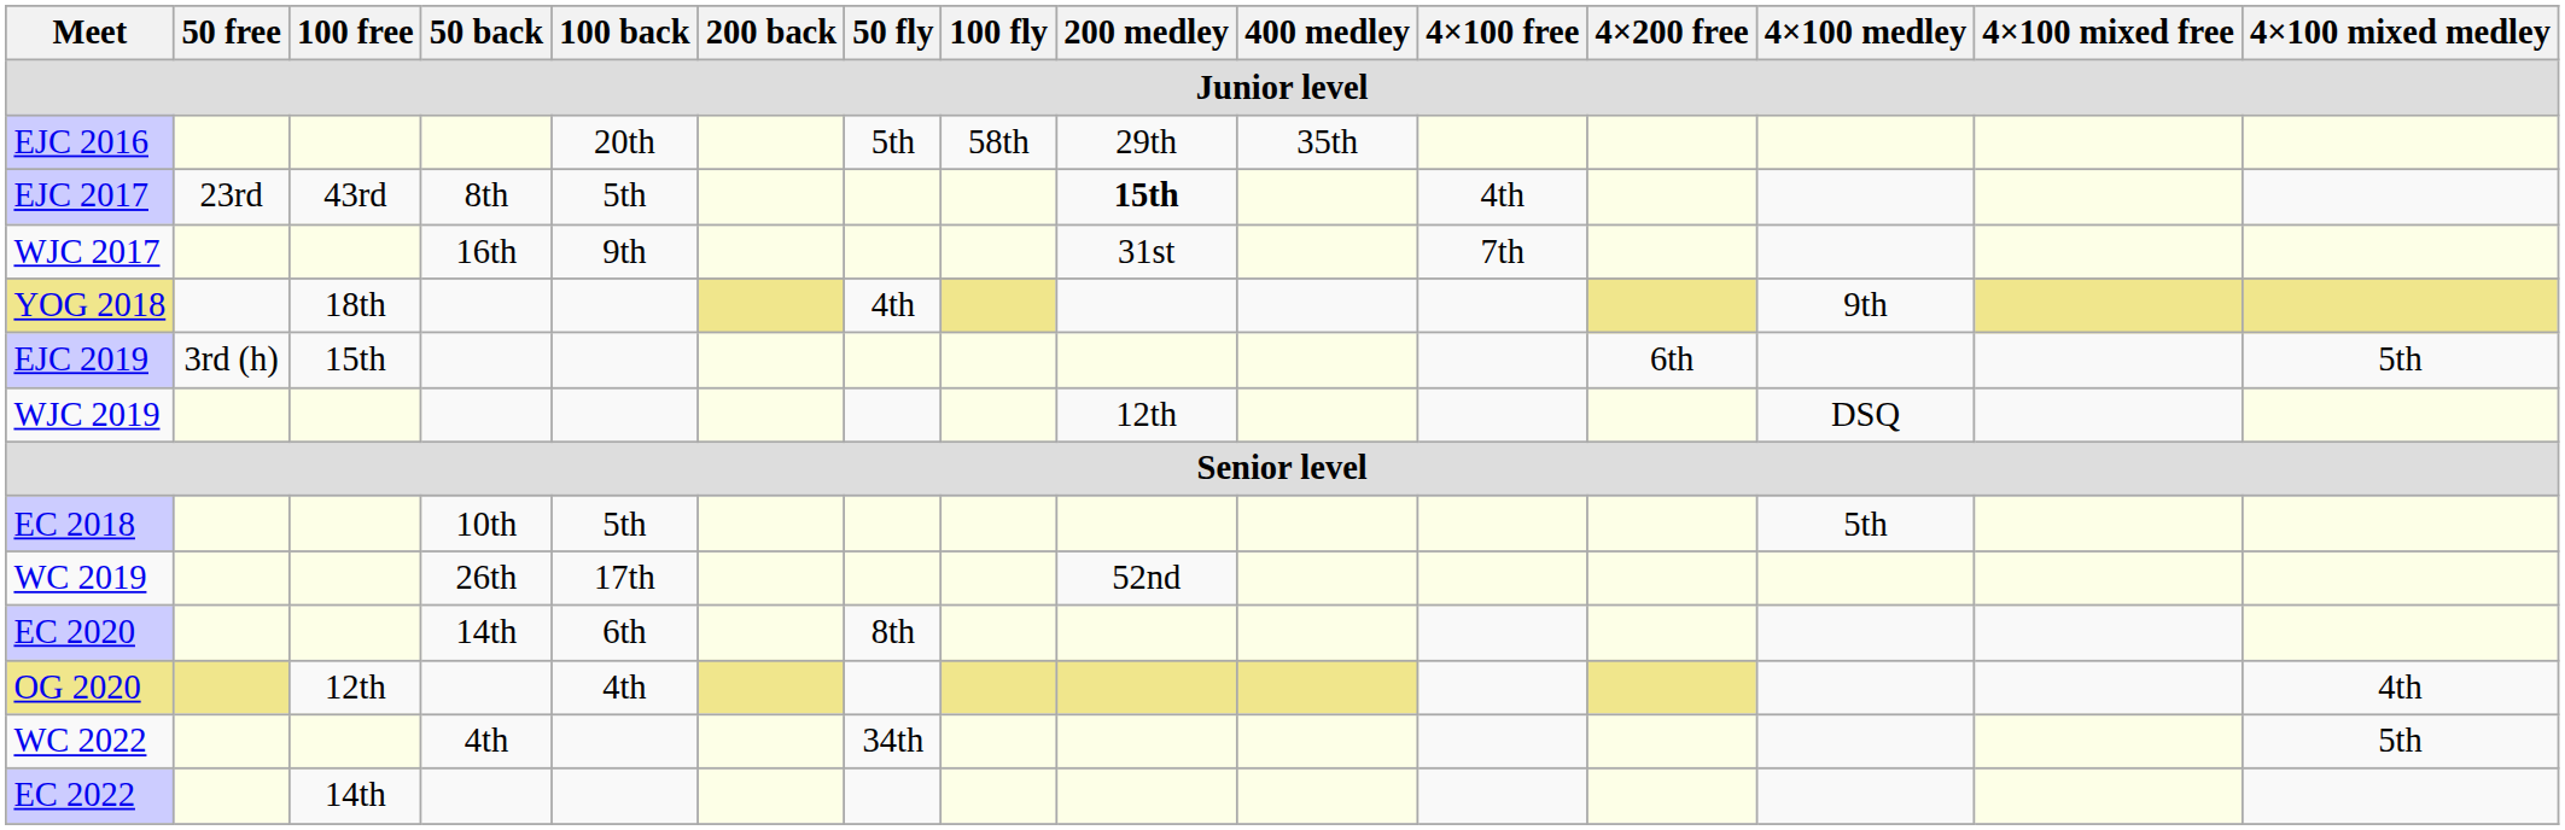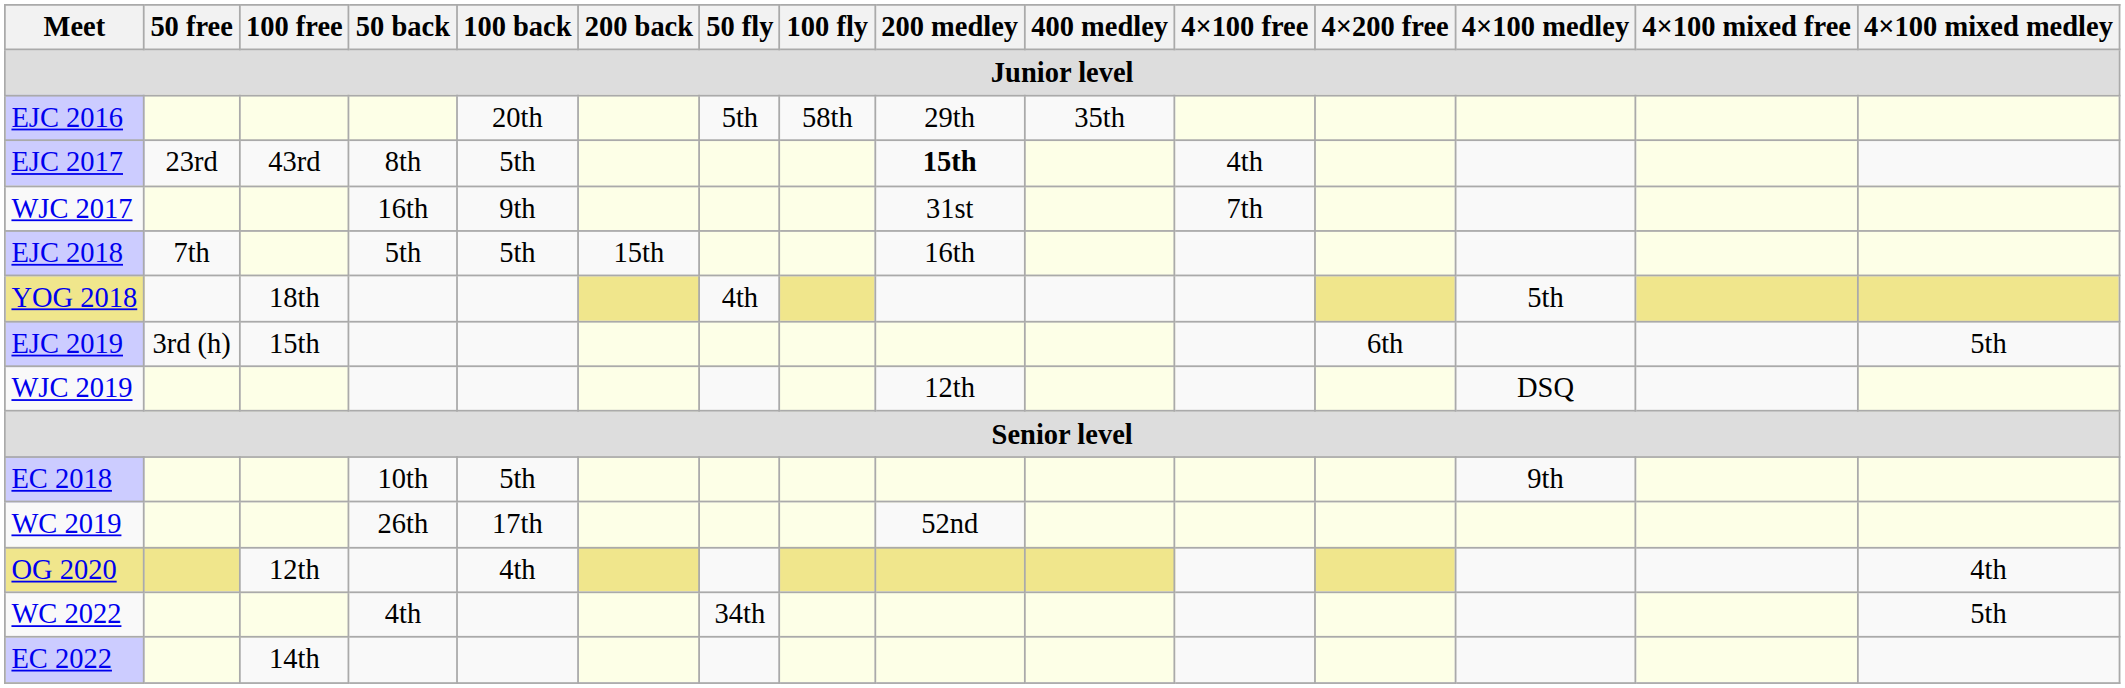 <table class="sortable wikitable">
 <tr>
 <th>Meet</th>
 <th class="unsortable">50 free</th>
 <th class="unsortable">100 free</th>
 <th class="unsortable">50 back</th>
 <th class="unsortable">100 back</th>
 <th class="unsortable">200 back</th>
 <th class="unsortable">50 fly</th>
 <th class="unsortable">100 fly</th>
 <th class="unsortable">200 medley</th>
 <th class="unsortable">400 medley</th>
 <th class="unsortable">4×100 free</th>
 <th class="unsortable">4×200 free</th>
 <th class="unsortable">4×100 medley</th>
 <th class="unsortable">4×100 mixed free</th>
 <th class="unsortable">4×100 mixed medley</th>
 </tr>
 <tr bgcolor="#DDDDDD">
 <td colspan="15" align="center"><strong>Junior level</strong></td>
 </tr>
 <tr>
 <td style="background:#ccccff"><a href='#'>EJC 2016</a></td>
 <td style="background:#fdffe7"></td>
 <td style="background:#fdffe7"></td>
 <td style="background:#fdffe7"></td>
 <td align="center">20th</td>
 <td style="background:#fdffe7"></td>
 <td align="center">5th</td>
 <td align="center">58th</td>
 <td align="center">29th</td>
 <td align="center">35th</td>
 <td style="background:#fdffe7"></td>
 <td style="background:#fdffe7"></td>
 <td style="background:#fdffe7"></td>
 <td style="background:#fdffe7"></td>
 <td style="background:#fdffe7"></td>
 </tr>
 <tr>
 <td style="background:#ccccff"><a href='#'>EJC 2017</a></td>
 <td align="center">23rd</td>
 <td align="center">43rd</td>
 <td align="center">8th</td>
 <td align="center">5th</td>
 <td style="background:#fdffe7"></td>
 <td style="background:#fdffe7"></td>
 <td style="background:#fdffe7"></td>
 <td align="center"><strong>15th</strong></td>
 <td style="background:#fdffe7"></td>
 <td align="center">4th</td>
 <td style="background:#fdffe7"></td>
 <td align="center"></td>
 <td style="background:#fdffe7"></td>
 <td align="center"></td>
 </tr>
 <tr>
 <td><a href='#'>WJC 2017</a></td>
 <td style="background:#fdffe7"></td>
 <td style="background:#fdffe7"></td>
 <td align="center">16th</td>
 <td align="center">9th</td>
 <td style="background:#fdffe7"></td>
 <td style="background:#fdffe7"></td>
 <td style="background:#fdffe7"></td>
 <td align="center">31st</td>
 <td style="background:#fdffe7"></td>
 <td align="center">7th</td>
 <td style="background:#fdffe7"></td>
 <td align="center"></td>
 <td style="background:#fdffe7"></td>
 <td style="background:#fdffe7"></td>
 </tr>
 <tr>
+<td style="background:#ccccff"><a href='#'>EJC 2018</a></td>
+<td align="center">7th</td>
+<td style="background:#fdffe7"></td>
+<td align="center">5th</td>
+<td align="center">5th</td>
+<td align="center">15th</td>
+<td style="background:#fdffe7"></td>
+<td style="background:#fdffe7"></td>
+<td align="center">16th</td>
+<td style="background:#fdffe7"></td>
+<td align="center"></td>
+<td style="background:#fdffe7"></td>
+<td align="center"></td>
+<td style="background:#fdffe7"></td>
+<td style="background:#fdffe7"></td>
+</tr>
+<tr>
 <td style="background:#f0e68c"><a href='#'>YOG 2018</a></td>
 <td align="center"></td>
 <td align="center">18th</td>
 <td align="center"></td>
 <td align="center"></td>
 <td style="background:#f0e68c"></td>
 <td align="center">4th</td>
 <td style="background:#f0e68c"></td>
 <td align="center"></td>
 <td></td>
 <td align="center"></td>
 <td style="background:#f0e68c"></td>
-<td align="center">9th</td>
+<td align="center">5th</td>
 <td style="background:#f0e68c"></td>
 <td style="background:#f0e68c"></td>
 </tr>
 <tr>
 <td style="background:#ccccff"><a href='#'>EJC 2019</a></td>
 <td align="center">3rd (h)</td>
 <td align="center">15th</td>
 <td align="center"></td>
 <td align="center"></td>
 <td style="background:#fdffe7"></td>
 <td style="background:#fdffe7"></td>
 <td style="background:#fdffe7"></td>
 <td style="background:#fdffe7"></td>
 <td style="background:#fdffe7"></td>
 <td align="center"></td>
 <td align="center">6th</td>
 <td align="center"></td>
 <td align="center"></td>
 <td align="center">5th</td>
 </tr>
 <tr>
 <td><a href='#'>WJC 2019</a></td>
 <td style="background:#fdffe7"></td>
 <td style="background:#fdffe7"></td>
 <td align="center"></td>
 <td align="center"></td>
 <td style="background:#fdffe7"></td>
 <td align="center"></td>
 <td style="background:#fdffe7"></td>
 <td align="center">12th</td>
 <td style="background:#fdffe7"></td>
 <td align="center"></td>
 <td style="background:#fdffe7"></td>
 <td align="center">DSQ</td>
 <td align="center"></td>
 <td style="background:#fdffe7"></td>
 </tr>
 <tr bgcolor="#DDDDDD">
 <td colspan="15" align="center"><strong>Senior level</strong></td>
 </tr>
 <tr>
 <td style="background:#ccccff"><a href='#'>EC 2018</a></td>
 <td style="background:#fdffe7"></td>
 <td style="background:#fdffe7"></td>
 <td align="center">10th</td>
 <td align="center">5th</td>
 <td style="background:#fdffe7"></td>
 <td style="background:#fdffe7"></td>
 <td style="background:#fdffe7"></td>
 <td style="background:#fdffe7"></td>
 <td style="background:#fdffe7"></td>
 <td style="background:#fdffe7"></td>
 <td style="background:#fdffe7"></td>
-<td align="center">5th</td>
+<td align="center">9th</td>
 <td style="background:#fdffe7"></td>
 <td style="background:#fdffe7"></td>
 </tr>
 <tr>
 <td><a href='#'>WC 2019</a></td>
 <td style="background:#fdffe7"></td>
 <td style="background:#fdffe7"></td>
 <td align="center">26th</td>
 <td align="center">17th</td>
 <td style="background:#fdffe7"></td>
 <td style="background:#fdffe7"></td>
 <td style="background:#fdffe7"></td>
 <td align="center">52nd</td>
 <td style="background:#fdffe7"></td>
 <td style="background:#fdffe7"></td>
 <td style="background:#fdffe7"></td>
 <td style="background:#fdffe7"></td>
 <td style="background:#fdffe7"></td>
-<td style="background:#fdffe7"></td>
-</tr>
-<tr>
-<td style="background:#ccccff"><a href='#'>EC 2020</a></td>
-<td style="background:#fdffe7"></td>
-<td style="background:#fdffe7"></td>
-<td align="center">14th</td>
-<td align="center">6th</td>
-<td style="background:#fdffe7"></td>
-<td align="center">8th</td>
-<td style="background:#fdffe7"></td>
-<td style="background:#fdffe7"></td>
-<td style="background:#fdffe7"></td>
-<td align="center"></td>
-<td style="background:#fdffe7"></td>
-<td align="center"></td>
-<td align="center"></td>
 <td style="background:#fdffe7"></td>
 </tr>
 <tr>
 <td style="background:#f0e68c"><a href='#'>OG 2020</a></td>
 <td style="background:#f0e68c"></td>
 <td align="center">12th</td>
 <td></td>
 <td align="center">4th</td>
 <td style="background:#f0e68c"></td>
 <td></td>
 <td style="background:#f0e68c"></td>
 <td style="background:#f0e68c"></td>
 <td style="background:#f0e68c"></td>
 <td align="center"></td>
 <td style="background:#f0e68c"></td>
 <td align="center"></td>
 <td></td>
 <td align="center">4th</td>
 </tr>
 <tr>
 <td><a href='#'>WC 2022</a></td>
 <td style="background:#fdffe7"></td>
 <td style="background:#fdffe7"></td>
 <td align="center">4th</td>
 <td align="center"></td>
 <td style="background:#fdffe7"></td>
 <td align="center">34th</td>
 <td style="background:#fdffe7"></td>
 <td style="background:#fdffe7"></td>
 <td style="background:#fdffe7"></td>
 <td align="center"></td>
 <td style="background:#fdffe7"></td>
 <td align="center"></td>
 <td style="background:#fdffe7"></td>
 <td align="center">5th</td>
 </tr>
 <tr>
 <td style="background:#ccccff"><a href='#'>EC 2022</a></td>
 <td style="background:#fdffe7"></td>
 <td align="center">14th</td>
 <td align="center"></td>
 <td align="center"></td>
 <td style="background:#fdffe7"></td>
 <td align="center"></td>
 <td style="background:#fdffe7"></td>
 <td style="background:#fdffe7"></td>
 <td style="background:#fdffe7"></td>
 <td align="center"></td>
 <td style="background:#fdffe7"></td>
 <td align="center"></td>
 <td style="background:#fdffe7"></td>
 <td align="center"></td>
 </tr>
 </table>
